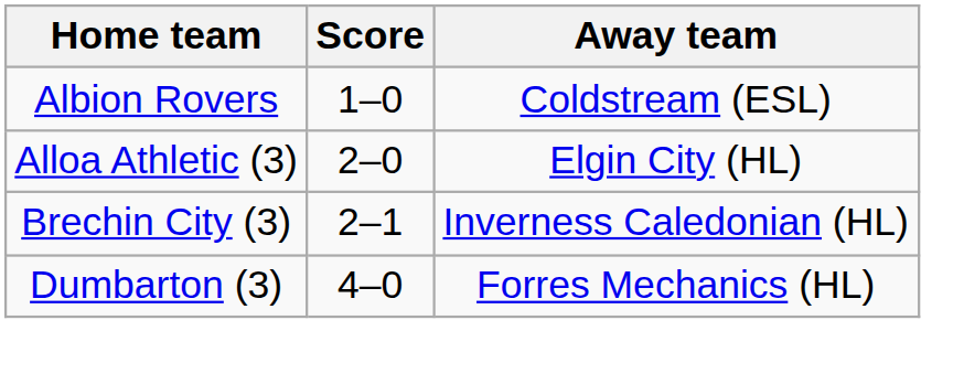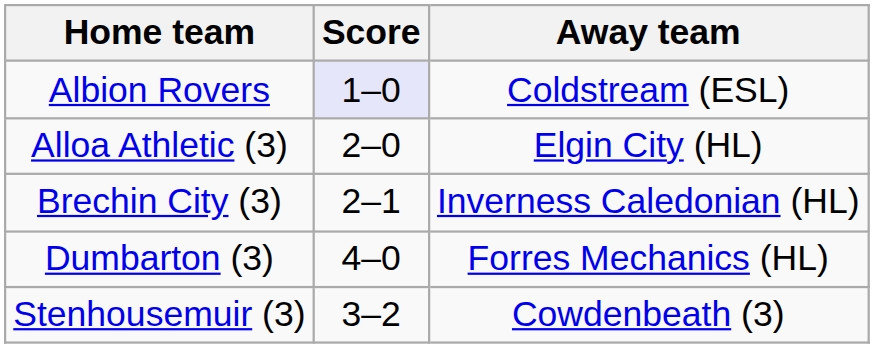 <table class="wikitable" style="text-align: center">
 <tr>
 <th>Home team</th>
 <th>Score</th>
 <th>Away team</th>
 </tr>
 <tr>
 <td><a href='#'>Albion Rovers</a></td>
-<td>1–0</td>
+<td style="background: lavender;">1–0</td>
 <td><a href='#'>Coldstream</a> (ESL)</td>
 </tr>
 <tr>
 <td><a href='#'>Alloa Athletic</a> (3)</td>
 <td>2–0</td>
 <td><a href='#'>Elgin City</a> (HL)</td>
 </tr>
 <tr>
 <td><a href='#'>Brechin City</a> (3)</td>
 <td>2–1</td>
 <td><a href='#'>Inverness Caledonian</a> (HL)</td>
 </tr>
 <tr>
 <td><a href='#'>Dumbarton</a> (3)</td>
 <td>4–0</td>
 <td><a href='#'>Forres Mechanics</a> (HL)</td>
 </tr>
+<tr>
+<td><a href='#'>Stenhousemuir</a> (3)</td>
+<td>3–2</td>
+<td><a href='#'>Cowdenbeath</a> (3)</td>
+</tr>
 </table>
